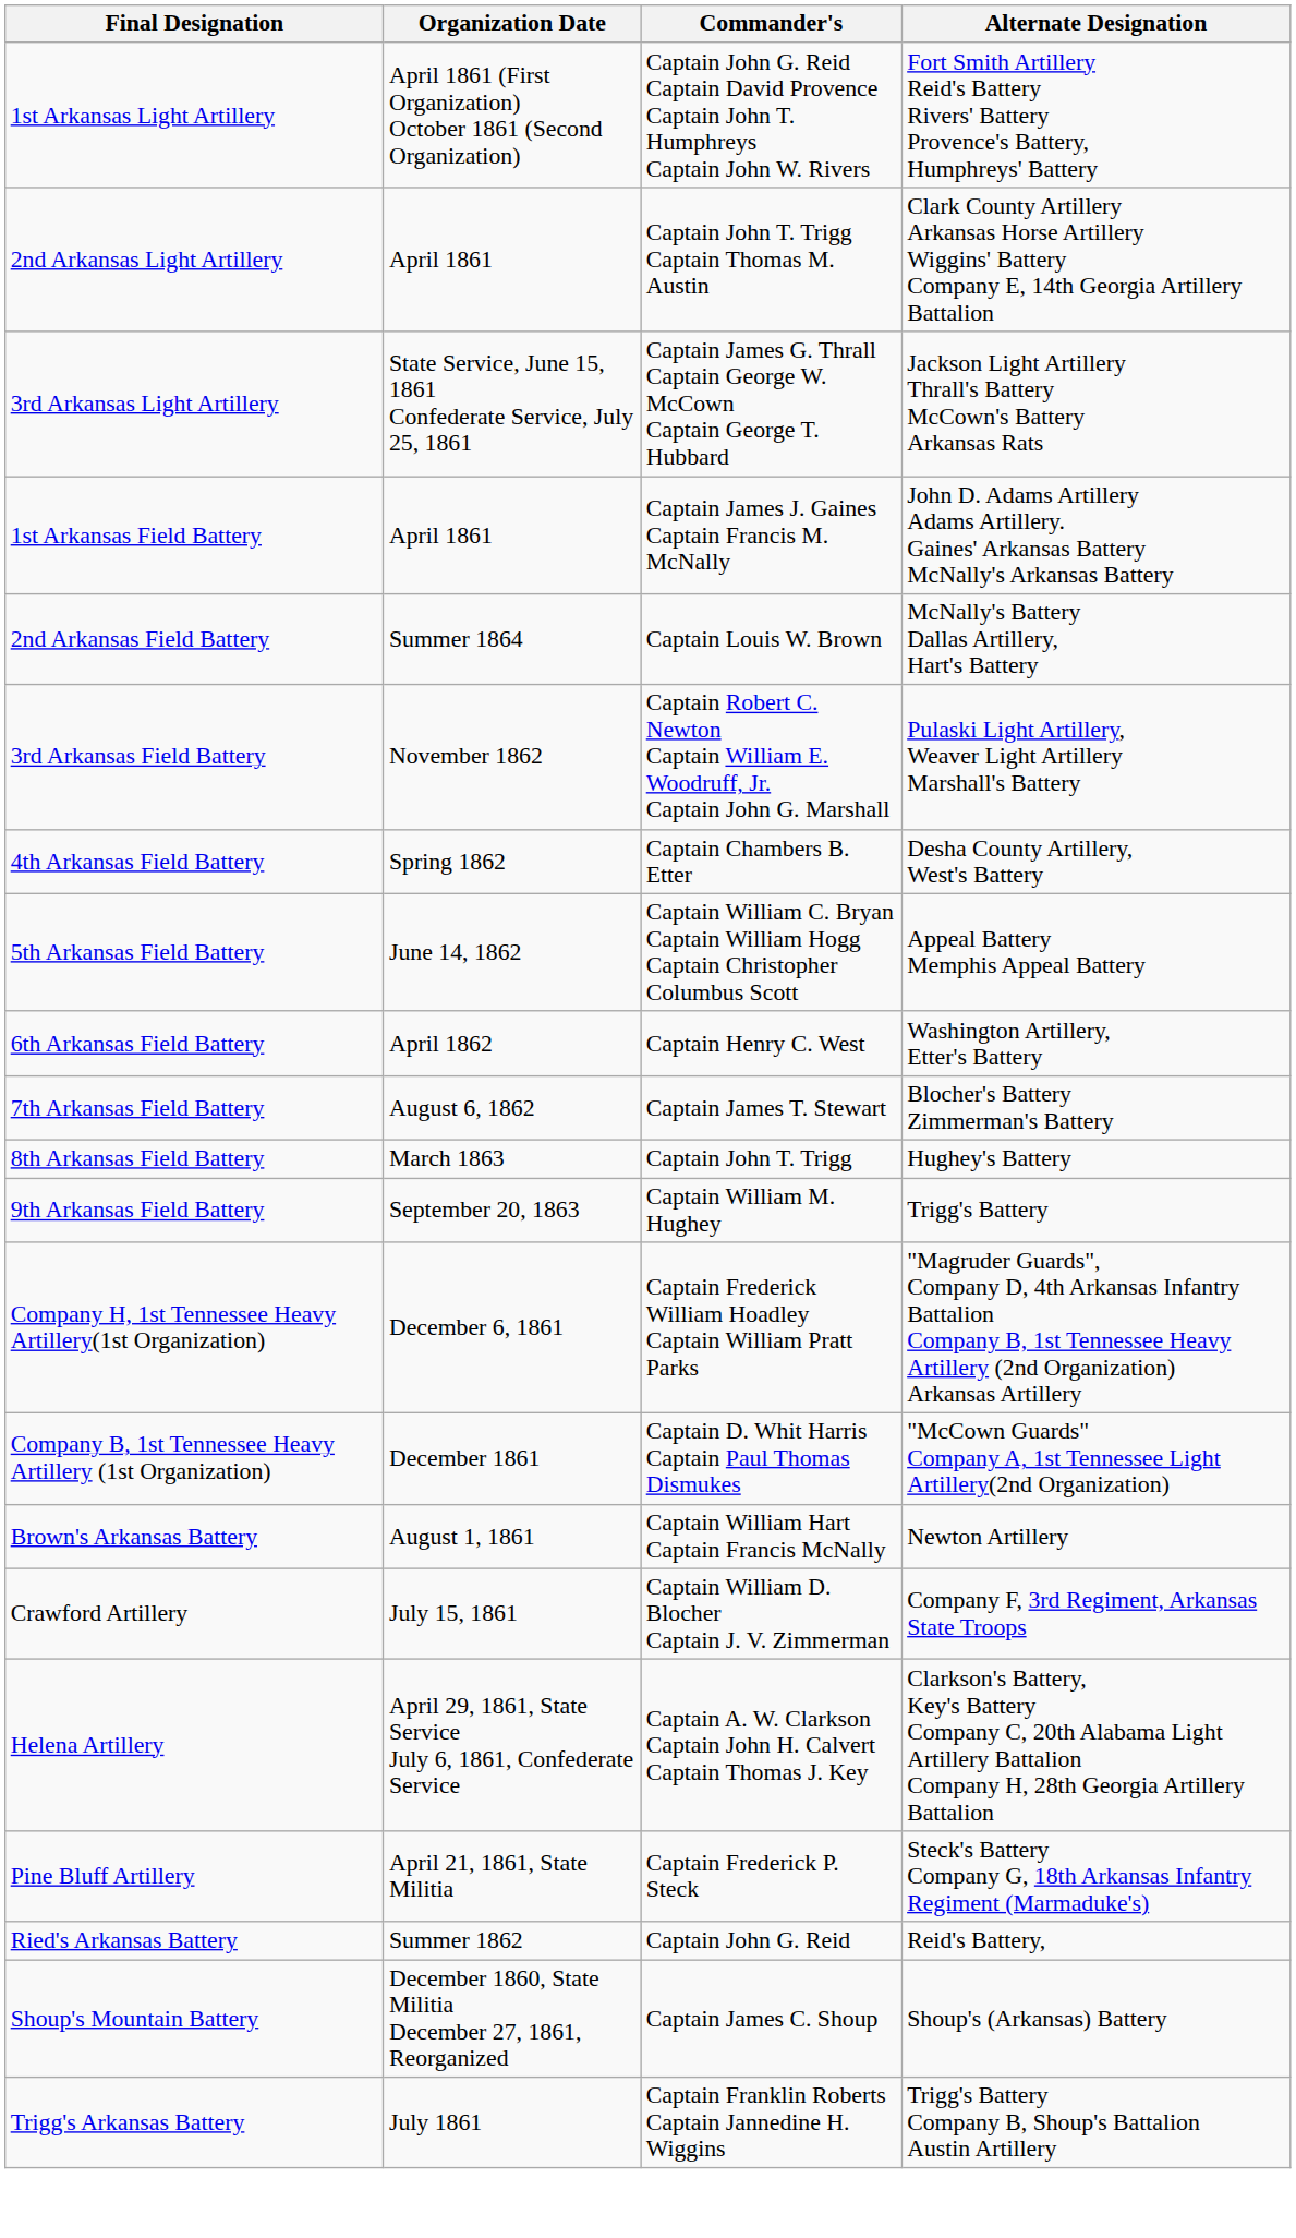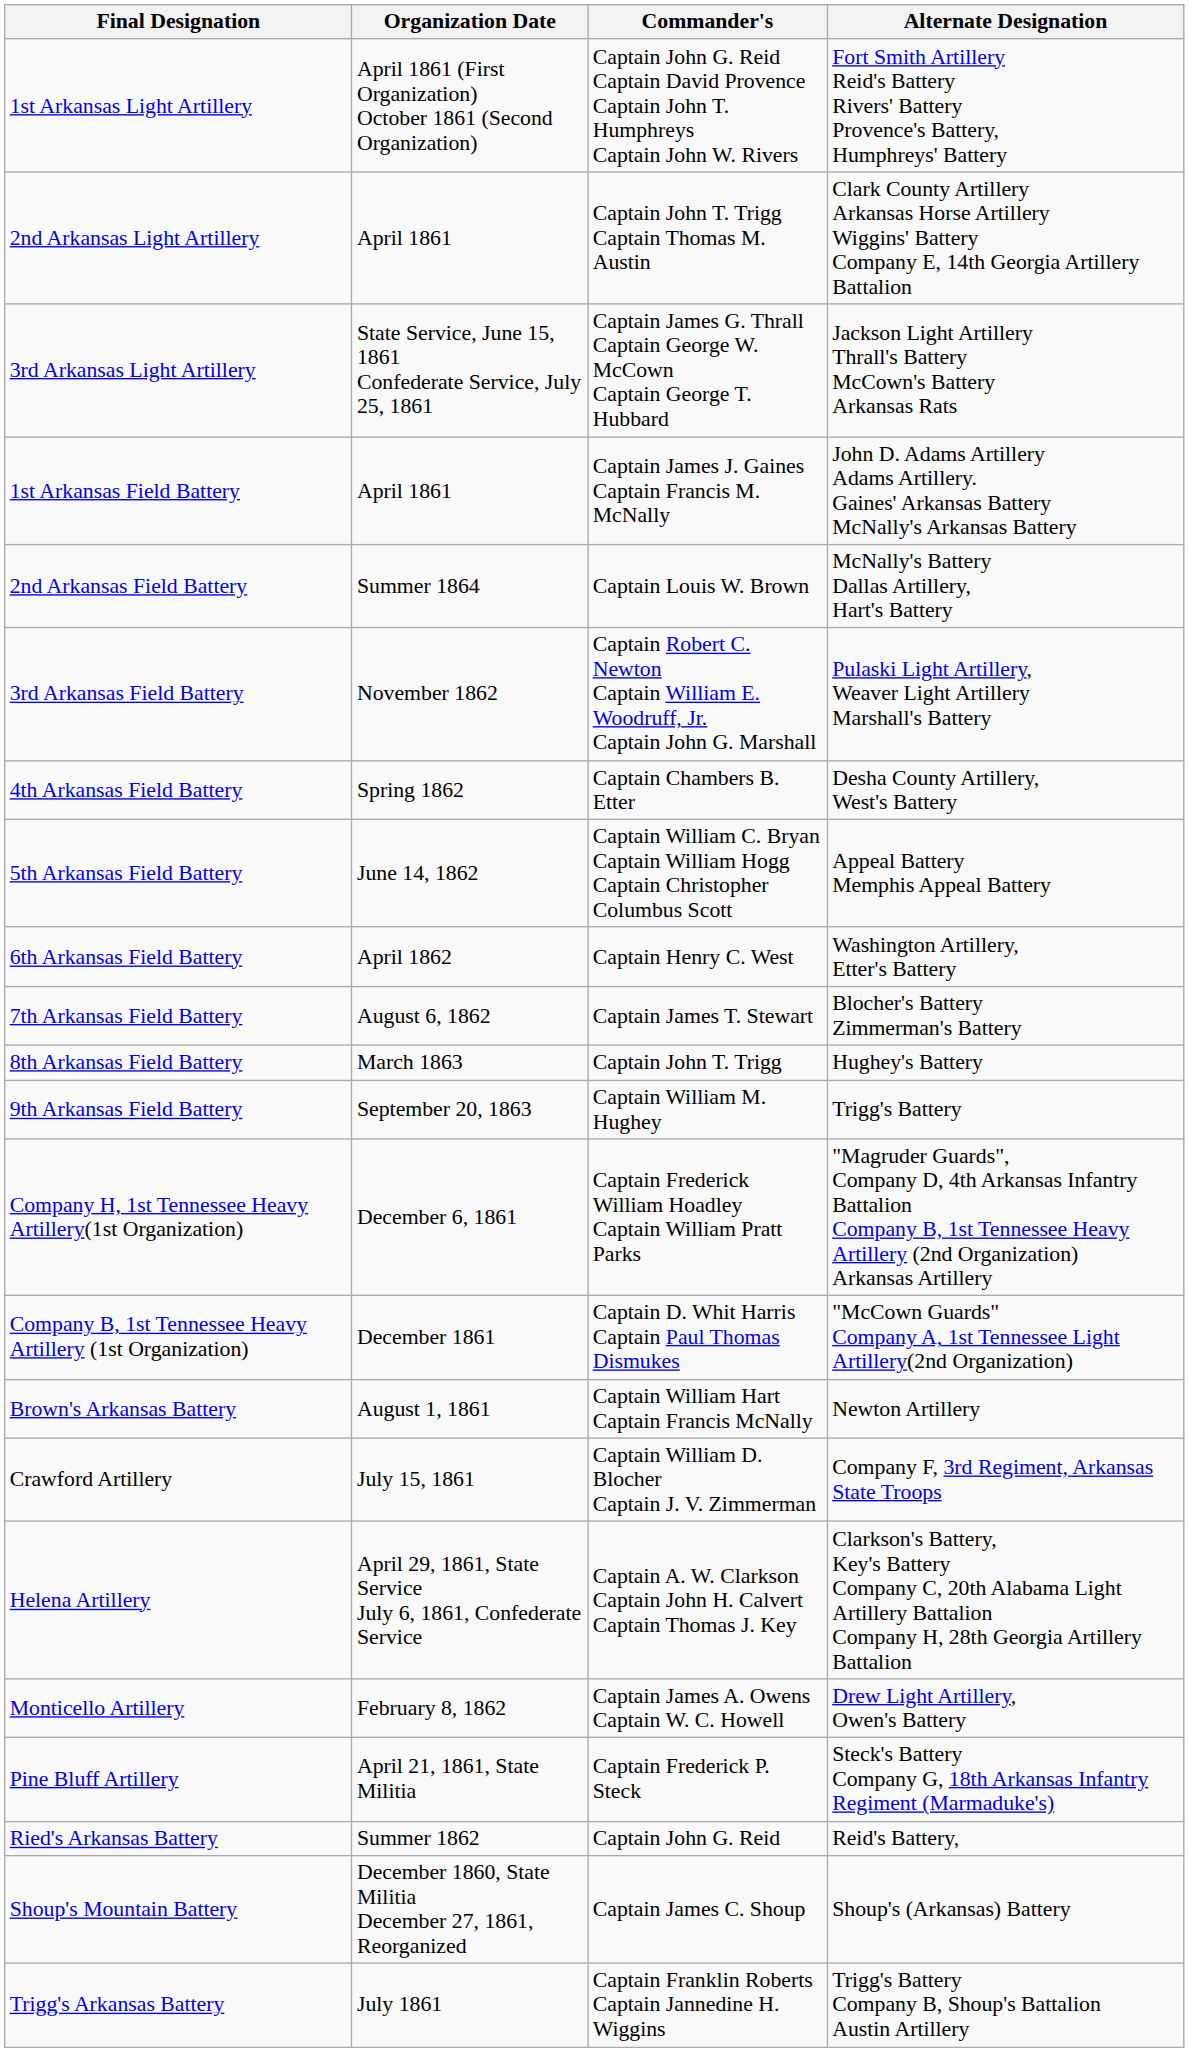 <table class="wikitable sortable">
 <tr>
 <th>Final Designation</th>
 <th>Organization Date</th>
 <th>Commander's</th>
 <th>Alternate Designation</th>
 </tr>
 <tr>
 <td><a href='#'>1st Arkansas Light Artillery</a></td>
 <td>April 1861 (First Organization)<br>October 1861 (Second Organization)</td>
 <td>Captain John G. Reid<br>Captain David Provence<br>Captain John T. Humphreys<br>Captain John W. Rivers</td>
 <td><a href='#'>Fort Smith Artillery</a><br>Reid's Battery<br>Rivers' Battery<br>Provence's Battery,<br>Humphreys' Battery</td>
 </tr>
 <tr>
 <td><a href='#'>2nd Arkansas Light Artillery</a></td>
 <td>April 1861</td>
 <td>Captain John T. Trigg<br>Captain Thomas M. Austin</td>
 <td>Clark County Artillery<br>Arkansas Horse Artillery<br>Wiggins' Battery<br>Company E, 14th Georgia Artillery Battalion</td>
 </tr>
 <tr>
 <td><a href='#'>3rd Arkansas Light Artillery</a></td>
 <td>State Service, June 15, 1861<br>Confederate Service, July 25, 1861</td>
 <td>Captain James G. Thrall<br>Captain George W. McCown<br>Captain George T. Hubbard</td>
 <td>Jackson Light Artillery<br>Thrall's Battery<br>McCown's Battery<br>Arkansas Rats</td>
 </tr>
 <tr>
 <td><a href='#'>1st Arkansas Field Battery</a></td>
 <td>April 1861</td>
 <td>Captain James J. Gaines<br>Captain Francis M. McNally</td>
 <td>John D. Adams Artillery<br>Adams Artillery.<br>Gaines' Arkansas Battery<br>McNally's Arkansas Battery</td>
 </tr>
 <tr>
 <td><a href='#'>2nd Arkansas Field Battery</a></td>
 <td>Summer 1864</td>
 <td>Captain Louis W. Brown</td>
 <td>McNally's Battery<br>Dallas Artillery,<br>Hart's Battery </td>
 </tr>
 <tr>
 <td><a href='#'>3rd Arkansas Field Battery</a></td>
 <td>November 1862</td>
 <td>Captain <a href='#'>Robert C. Newton</a><br>Captain <a href='#'>William E. Woodruff, Jr.</a><br>Captain John G. Marshall</td>
 <td><a href='#'>Pulaski Light Artillery</a>,<br>Weaver Light Artillery<br>Marshall's Battery</td>
 </tr>
 <tr>
 <td><a href='#'>4th Arkansas Field Battery</a></td>
 <td>Spring 1862</td>
 <td>Captain Chambers B. Etter</td>
 <td>Desha County Artillery,<br>West's Battery</td>
 </tr>
 <tr>
 <td><a href='#'>5th Arkansas Field Battery</a></td>
 <td>June 14, 1862</td>
 <td>Captain William C. Bryan<br>Captain William Hogg<br>Captain Christopher Columbus Scott</td>
 <td>Appeal Battery<br>Memphis Appeal Battery</td>
 </tr>
 <tr>
 <td><a href='#'>6th Arkansas Field Battery</a></td>
 <td>April 1862</td>
 <td>Captain Henry C. West</td>
 <td>Washington Artillery,<br>Etter's Battery</td>
 </tr>
 <tr>
 <td><a href='#'>7th Arkansas Field Battery</a></td>
 <td>August 6, 1862</td>
 <td>Captain James T. Stewart</td>
 <td>Blocher's Battery<br>Zimmerman's Battery</td>
 </tr>
 <tr>
 <td><a href='#'>8th Arkansas Field Battery</a></td>
 <td>March 1863</td>
 <td>Captain John T. Trigg</td>
 <td>Hughey's Battery</td>
 </tr>
 <tr>
 <td><a href='#'>9th Arkansas Field Battery</a></td>
 <td>September 20, 1863</td>
 <td>Captain William M. Hughey</td>
 <td>Trigg's Battery</td>
 </tr>
 <tr>
 <td><a href='#'>Company H, 1st Tennessee Heavy Artillery</a>(1st Organization)</td>
 <td>December 6, 1861</td>
 <td>Captain Frederick William Hoadley<br>Captain William Pratt Parks</td>
 <td>"Magruder Guards",<br>Company D, 4th Arkansas Infantry Battalion<br><a href='#'>Company B, 1st Tennessee Heavy Artillery</a> (2nd Organization)<br>Arkansas Artillery</td>
 </tr>
 <tr>
 <td><a href='#'>Company B, 1st Tennessee Heavy Artillery</a> (1st Organization)</td>
 <td>December 1861</td>
 <td>Captain D. Whit Harris<br>Captain <a href='#'>Paul Thomas Dismukes</a></td>
 <td>"McCown Guards" <br><a href='#'>Company A, 1st Tennessee Light Artillery</a>(2nd Organization)</td>
 </tr>
 <tr>
 <td><a href='#'>Brown's Arkansas Battery</a></td>
 <td>August 1, 1861</td>
 <td>Captain William Hart<br>Captain Francis McNally</td>
 <td>Newton Artillery</td>
 </tr>
 <tr>
 <td>Crawford Artillery</td>
 <td>July 15, 1861</td>
 <td>Captain William D. Blocher<br>Captain J. V. Zimmerman</td>
 <td>Company F, <a href='#'>3rd Regiment, Arkansas State Troops</a></td>
 </tr>
 <tr>
 <td><a href='#'>Helena Artillery</a></td>
 <td>April 29, 1861, State Service<br>July 6, 1861, Confederate Service</td>
 <td>Captain A. W. Clarkson<br>Captain John H. Calvert<br>Captain Thomas J. Key</td>
 <td>Clarkson's Battery,<br>Key's Battery<br>Company C, 20th Alabama Light Artillery Battalion<br>Company H, 28th Georgia Artillery Battalion</td>
 </tr>
 <tr>
+<td><a href='#'>Monticello Artillery</a></td>
+<td>February 8, 1862</td>
+<td>Captain James A. Owens<br>Captain W. C. Howell</td>
+<td><a href='#'>Drew Light Artillery</a>,<br>Owen's Battery</td>
+</tr>
+<tr>
 <td><a href='#'>Pine Bluff Artillery</a></td>
 <td>April 21, 1861, State Militia</td>
 <td>Captain Frederick P. Steck</td>
 <td>Steck's Battery<br>Company G, <a href='#'>18th Arkansas Infantry Regiment (Marmaduke's)</a></td>
 </tr>
 <tr>
 <td><a href='#'>Ried's Arkansas Battery</a></td>
 <td>Summer 1862</td>
 <td>Captain John G. Reid</td>
 <td>Reid's Battery,</td>
 </tr>
 <tr>
 <td><a href='#'>Shoup's Mountain Battery</a></td>
 <td>December 1860, State Militia<br>December 27, 1861, Reorganized</td>
 <td>Captain James C. Shoup</td>
 <td>Shoup's (Arkansas) Battery</td>
 </tr>
 <tr>
 <td><a href='#'>Trigg's Arkansas Battery</a></td>
 <td>July 1861</td>
 <td>Captain Franklin Roberts<br>Captain Jannedine H. Wiggins</td>
 <td>Trigg's Battery<br>Company B, Shoup's Battalion<br>Austin Artillery </td>
 </tr>
 </table>
